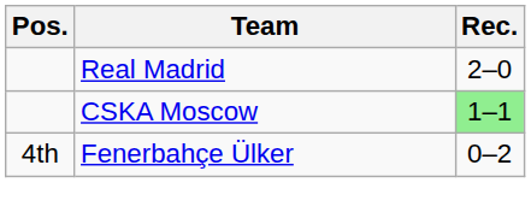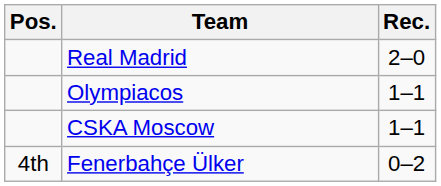 <table class="wikitable" style="text-align:center">
 <tr>
 <th width=25>Pos.</th>
 <th width=220>Team</th>
 <th width=25>Rec.</th>
 </tr>
 <tr>
 <td></td>
 <td align=left> <a href='#'>Real Madrid</a></td>
 <td>2–0</td>
 </tr>
 <tr>
 <td></td>
+<td align=left> <a href='#'>Olympiacos</a></td>
+<td>1–1</td>
+</tr>
+<tr>
+<td></td>
 <td align=left> <a href='#'>CSKA Moscow</a></td>
-<td style="background: lightgreen;">1–1</td>
+<td>1–1</td>
 </tr>
 <tr>
 <td>4th</td>
 <td align=left> <a href='#'>Fenerbahçe Ülker</a></td>
 <td>0–2</td>
 </tr>
 </table>
